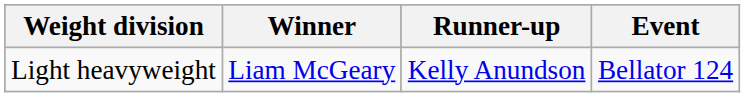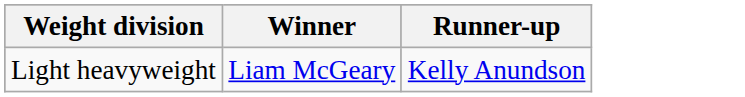 <table class="wikitable">
 <tr>
 <th>Weight division</th>
 <th>Winner</th>
 <th>Runner-up</th>
-<th>Event</th>
 </tr>
 <tr>
 <td>Light heavyweight</td>
 <td><a href='#'>Liam McGeary</a></td>
 <td><a href='#'>Kelly Anundson</a></td>
-<td><a href='#'>Bellator 124</a></td>
 </tr>
 </table>
